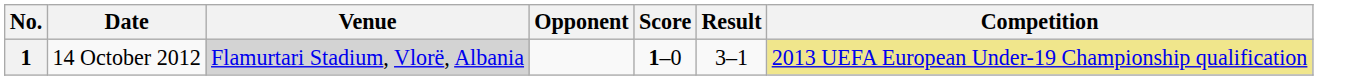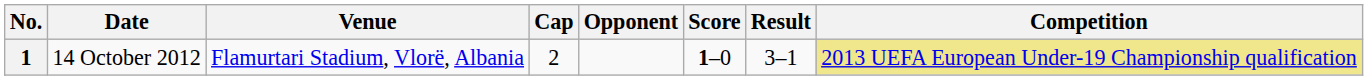 <table class="wikitable sortable plainrowheaders">
 <tr>
 <th scope=col>No.</th>
 <th scope=col data-sort-type=date>Date</th>
 <th scope=col>Venue</th>
+<th scope=col>Cap</th>
 <th scope=col>Opponent</th>
 <th scope=col>Score</th>
 <th scope=col>Result</th>
 <th scope=col>Competition</th>
 </tr>
 <tr>
 <th scope=row>1</th>
 <td>14 October 2012</td>
-<td style="background: lightgrey;"><a href='#'>Flamurtari Stadium</a>, <a href='#'>Vlorë</a>, <a href='#'>Albania</a></td>
+<td><a href='#'>Flamurtari Stadium</a>, <a href='#'>Vlorë</a>, <a href='#'>Albania</a></td>
+<td align=center>2</td>
 <td></td>
 <td align=center><strong>1</strong>–0</td>
 <td align=center>3–1</td>
 <td style="background: khaki;"><a href='#'>2013 UEFA European Under-19 Championship qualification</a></td>
 </tr>
 </table>
